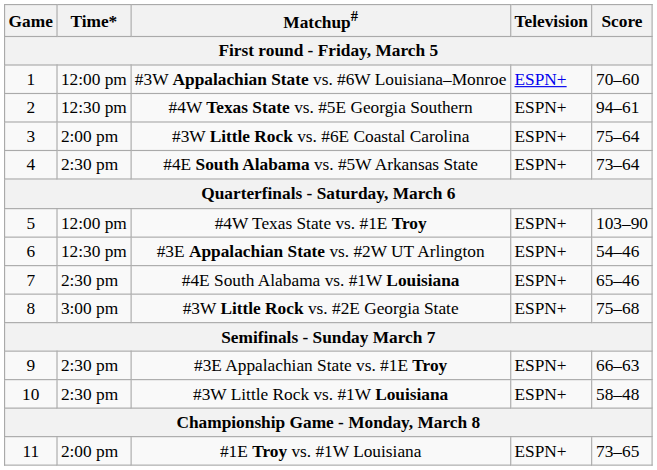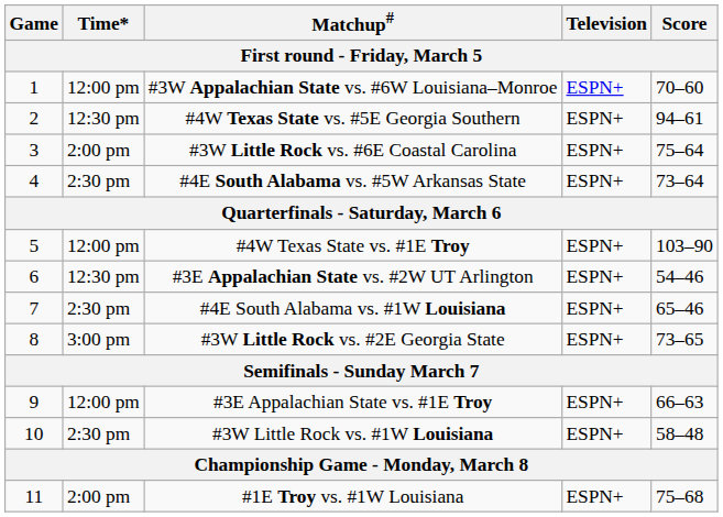 <table class="wikitable" style="font-size: 95%">
 <tr>
 <th>Game</th>
 <th>Time*</th>
 <th>Matchup<sup>#</sup></th>
 <th>Television</th>
 <th>Score</th>
 </tr>
 <tr>
 <th colspan=6>First round - Friday, March 5</th>
 </tr>
 <tr>
 <td align=center>1</td>
 <td>12:00 pm</td>
 <td align=center>#3W <strong>Appalachian State</strong> vs. #6W Louisiana–Monroe</td>
 <td><a href='#'>ESPN+</a></td>
 <td>70–60</td>
 </tr>
 <tr>
 <td align=center>2</td>
 <td>12:30 pm</td>
 <td align=center>#4W <strong>Texas State</strong> vs. #5E Georgia Southern</td>
 <td>ESPN+</td>
 <td>94–61</td>
 </tr>
 <tr>
 <td align=center>3</td>
 <td>2:00 pm</td>
 <td align=center>#3W <strong>Little Rock</strong> vs. #6E Coastal Carolina</td>
 <td>ESPN+</td>
 <td>75–64</td>
 </tr>
 <tr>
 <td align=center>4</td>
 <td>2:30 pm</td>
 <td align=center>#4E <strong>South Alabama</strong> vs. #5W Arkansas State</td>
 <td>ESPN+</td>
 <td>73–64</td>
 </tr>
 <tr>
 <th colspan=6>Quarterfinals - Saturday, March 6</th>
 </tr>
 <tr>
 <td align=center>5</td>
 <td>12:00 pm</td>
 <td align=center>#4W Texas State vs. #1E <strong>Troy</strong></td>
 <td>ESPN+</td>
 <td>103–90</td>
 </tr>
 <tr>
 <td align=center>6</td>
 <td>12:30 pm</td>
 <td align=center>#3E <strong>Appalachian State</strong> vs. #2W UT Arlington</td>
 <td>ESPN+</td>
 <td>54–46</td>
 </tr>
 <tr>
 <td align=center>7</td>
 <td>2:30 pm</td>
 <td align=center>#4E South Alabama vs. #1W <strong>Louisiana</strong></td>
 <td>ESPN+</td>
 <td>65–46</td>
 </tr>
 <tr>
 <td align=center>8</td>
 <td>3:00 pm</td>
 <td align=center>#3W <strong>Little Rock</strong> vs. #2E Georgia State</td>
 <td>ESPN+</td>
-<td>75–68</td>
+<td>73–65</td>
 </tr>
 <tr>
 <th colspan=6>Semifinals - Sunday March 7</th>
 </tr>
 <tr>
 <td align=center>9</td>
-<td>2:30 pm</td>
+<td>12:00 pm</td>
 <td align=center>#3E Appalachian State vs. #1E <strong>Troy</strong></td>
 <td>ESPN+</td>
 <td>66–63</td>
 </tr>
 <tr>
 <td align=center>10</td>
 <td>2:30 pm</td>
 <td align=center>#3W Little Rock vs. #1W <strong>Louisiana</strong></td>
 <td>ESPN+</td>
 <td>58–48</td>
 </tr>
 <tr>
 <th colspan=6>Championship Game - Monday, March 8</th>
 </tr>
 <tr>
 <td align=center>11</td>
 <td>2:00 pm</td>
 <td align=center>#1E <strong>Troy</strong> vs. #1W Louisiana</td>
 <td>ESPN+</td>
-<td>73–65</td>
+<td>75–68</td>
 </tr>
 </table>
